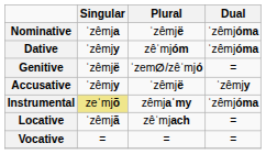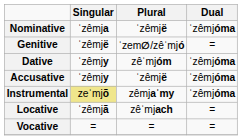 <table class="wikitable" style="text-align:center;">
 <tr>
 <td></td>
 <th>Singular</th>
 <th>Plural</th>
 <th>Dual</th>
 </tr>
 <tr>
 <th>Nominative</th>
 <td>ˈzêmj<strong>a</strong></td>
 <td>ˈzêmj<strong>ë</strong></td>
 <td>ˈzêmj<strong>óma</strong></td>
 </tr>
 <tr>
+<th>Genitive</th>
+<td>ˈzêmj<strong>ë</strong></td>
+<td>ˈzem<strong>∅</strong>/zêˈmj<strong>ó</strong></td>
+<td>= </td>
+</tr>
+<tr>
 <th>Dative</th>
 <td>ˈzêmj<strong>y</strong></td>
 <td>zêˈmj<strong>óm</strong></td>
 <td>ˈzêmj<strong>óma</strong></td>
 </tr>
 <tr>
-<th>Genitive</th>
-<td>ˈzêmj<strong>ë</strong></td>
-<td>ˈzem<strong>∅</strong>/zêˈmj<strong>ó</strong></td>
-<td>= </td>
-</tr>
-<tr>
 <th>Accusative</th>
 <td>ˈzêmj<strong>y</strong></td>
 <td>ˈzêmj<strong>ë</strong></td>
-<td>ˈzêmj<strong>y</strong></td>
+<td>ˈzêmj<strong>óma</strong></td>
 </tr>
 <tr>
 <th>Instrumental</th>
 <td style="background: khaki;">zeˈmj<strong>õ</strong></td>
 <td>zêmj<strong>aˈmy</strong></td>
 <td>ˈzêmj<strong>óma</strong></td>
 </tr>
 <tr>
 <th>Locative</th>
 <td>ˈzêmj<strong>ã</strong></td>
 <td>zêˈmj<strong>ach</strong></td>
 <td>= </td>
 </tr>
 <tr>
 <th>Vocative</th>
 <td>= </td>
 <td>= </td>
 <td>= </td>
 </tr>
 <tr>
 </tr>
 </table>
